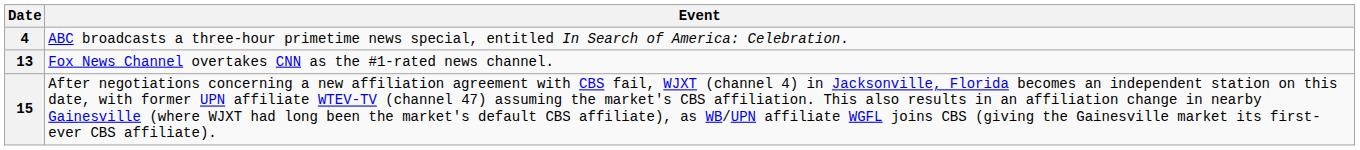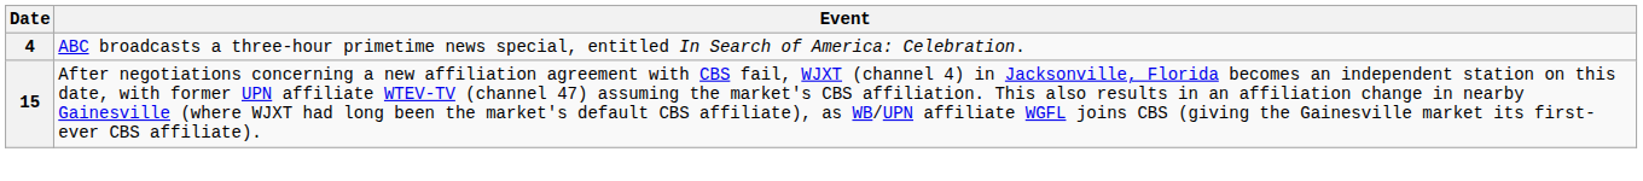 <table class="wikitable">
 <tr>
 <th>Date</th>
 <th>Event</th>
 </tr>
 <tr>
 <th>4</th>
 <td><a href='#'>ABC</a> broadcasts a three-hour primetime news special, entitled <em>In Search of America: Celebration</em>.</td>
 </tr>
 <tr>
-<th>13</th>
-<td><a href='#'>Fox News Channel</a> overtakes <a href='#'>CNN</a> as the #1-rated news channel.</td>
-</tr>
-<tr>
 <th>15</th>
 <td>After negotiations concerning a new affiliation agreement with <a href='#'>CBS</a> fail, <a href='#'>WJXT</a> (channel 4) in <a href='#'>Jacksonville, Florida</a> becomes an independent station on this date, with former <a href='#'>UPN</a> affiliate <a href='#'>WTEV-TV</a> (channel 47) assuming the market's CBS affiliation. This also results in an affiliation change in nearby <a href='#'>Gainesville</a> (where WJXT had long been the market's default CBS affiliate), as <a href='#'>WB</a>/<a href='#'>UPN</a> affiliate <a href='#'>WGFL</a> joins CBS (giving the Gainesville market its first-ever CBS affiliate).</td>
 </tr>
 </table>
